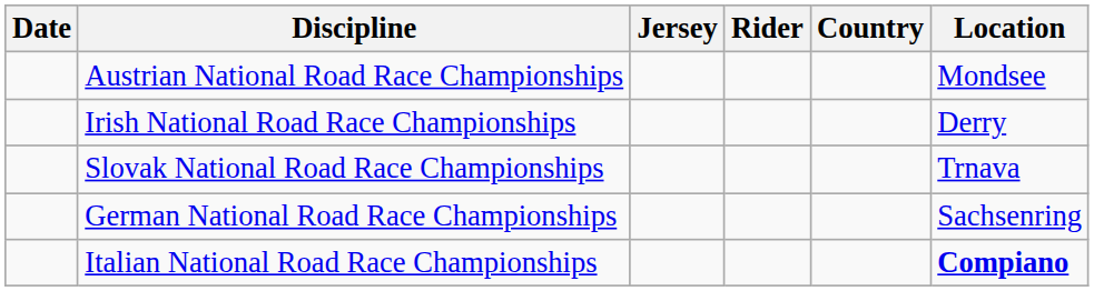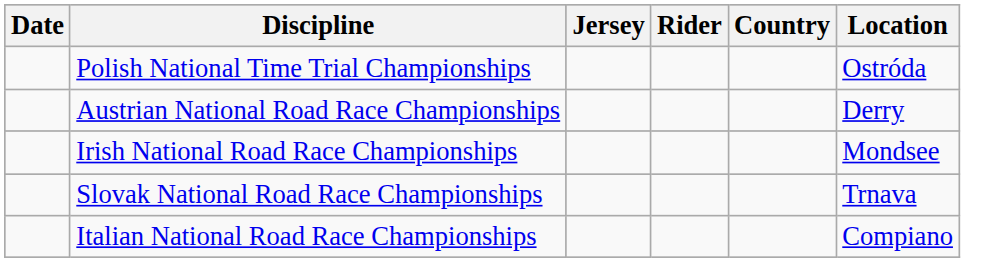 <table class="wikitable">
 <tr>
 <th>Date</th>
 <th>Discipline</th>
 <th>Jersey</th>
 <th>Rider</th>
 <th>Country</th>
 <th>Location</th>
 </tr>
 <tr>
 <td></td>
+<td><a href='#'>Polish National Time Trial Championships</a></td>
+<td></td>
+<td></td>
+<td></td>
+<td><a href='#'>Ostróda</a></td>
+</tr>
+<tr>
+<td></td>
 <td><a href='#'>Austrian National Road Race Championships</a></td>
 <td></td>
 <td></td>
 <td></td>
-<td><a href='#'>Mondsee</a></td>
+<td><a href='#'>Derry</a></td>
 </tr>
 <tr>
 <td></td>
 <td><a href='#'>Irish National Road Race Championships</a></td>
 <td></td>
 <td></td>
 <td></td>
-<td><a href='#'>Derry</a></td>
+<td><a href='#'>Mondsee</a></td>
 </tr>
 <tr>
 <td></td>
 <td><a href='#'>Slovak National Road Race Championships</a></td>
 <td></td>
 <td></td>
 <td></td>
 <td><a href='#'>Trnava</a></td>
 </tr>
 <tr>
 <td></td>
-<td><a href='#'>German National Road Race Championships</a></td>
-<td></td>
-<td></td>
-<td></td>
-<td><a href='#'>Sachsenring</a></td>
-</tr>
-<tr>
-<td></td>
 <td><a href='#'>Italian National Road Race Championships</a></td>
 <td></td>
 <td></td>
 <td></td>
-<td><strong><a href='#'>Compiano</a></strong></td>
+<td><a href='#'>Compiano</a></td>
 </tr>
 </table>
